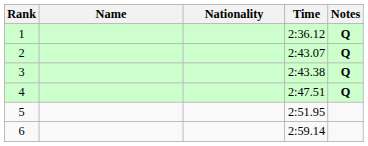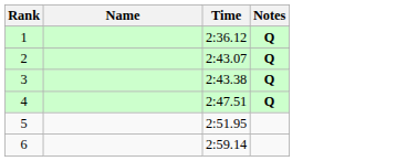 <table class="wikitable sortable" style="text-align:center">
 <tr>
 <th>Rank</th>
 <th style="width:180px">Name</th>
-<th style="width:125px">Nationality</th>
 <th>Time</th>
 <th>Notes</th>
 </tr>
 <tr style="background:#cfc;">
 <td>1</td>
-<td style="text-align:left;"></td>
 <td style="text-align:left;"></td>
 <td>2:36.12</td>
 <td><strong>Q</strong></td>
 </tr>
 <tr style="background:#cfc;">
 <td>2</td>
 <td style="text-align:left;"></td>
-<td style="text-align:left;"></td>
 <td>2:43.07</td>
 <td><strong>Q</strong></td>
 </tr>
 <tr style="background:#cfc;">
 <td>3</td>
-<td style="text-align:left;"></td>
 <td style="text-align:left;"></td>
 <td>2:43.38</td>
 <td><strong>Q</strong></td>
 </tr>
 <tr style="background:#cfc;">
 <td>4</td>
 <td style="text-align:left;"></td>
-<td style="text-align:left;"></td>
 <td>2:47.51</td>
 <td><strong>Q</strong></td>
 </tr>
 <tr>
 <td>5</td>
-<td style="text-align:left;"></td>
 <td style="text-align:left;"></td>
 <td>2:51.95</td>
 <td></td>
 </tr>
 <tr>
 <td>6</td>
 <td style="text-align:left;"></td>
-<td style="text-align:left;"></td>
 <td>2:59.14</td>
 <td></td>
 </tr>
 </table>
